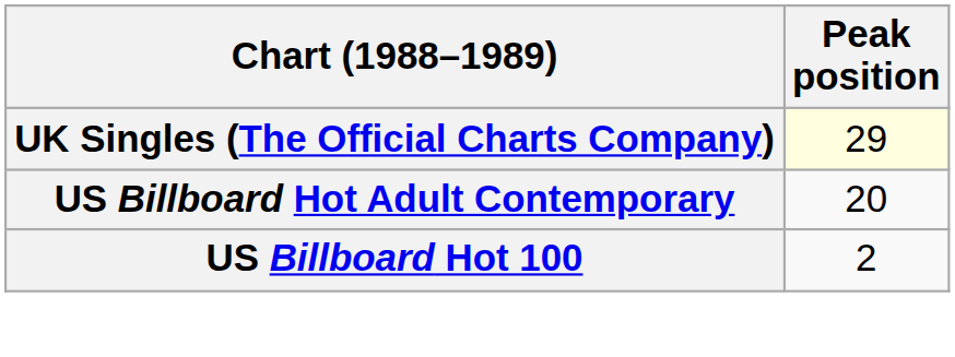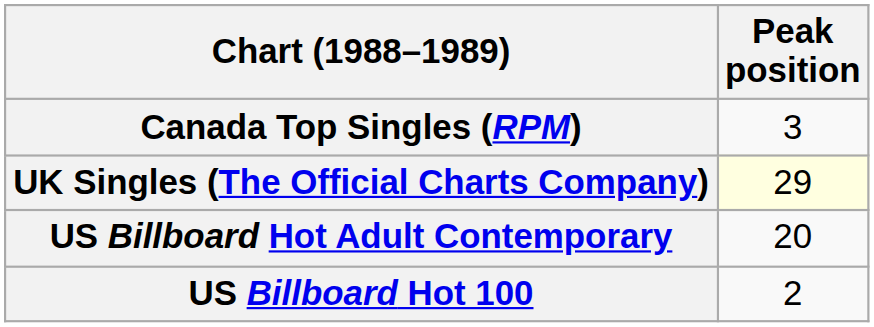 <table class="wikitable sortable plainrowheaders">
 <tr>
 <th scope="col">Chart (1988–1989)</th>
 <th scope="col">Peak<br>position</th>
+</tr>
+<tr>
+<th scope="row">Canada Top Singles (<em><a href='#'>RPM</a></em>)</th>
+<td align="center">3</td>
 </tr>
 <tr>
 <th scope="row">UK Singles (<a href='#'>The Official Charts Company</a>)</th>
 <td align="center" style="background: lightyellow;">29</td>
 </tr>
 <tr>
 <th scope="row">US <em>Billboard</em> <a href='#'>Hot Adult Contemporary</a></th>
 <td align="center">20</td>
 </tr>
 <tr>
 <th scope="row">US <a href='#'><em>Billboard</em> Hot 100</a></th>
 <td align="center">2</td>
 </tr>
 </table>
